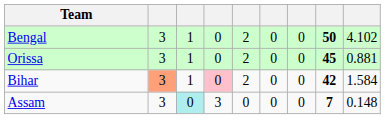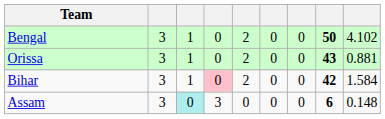 <table class="wikitable" style="text-align:center">
 <tr>
 <th style="width:160px">Team</th>
 <th style="width:25px"></th>
 <th style="width:25px"></th>
 <th style="width:25px"></th>
 <th style="width:25px"></th>
 <th style="width:25px"></th>
 <th style="width:25px"></th>
 <th style="width:25px"></th>
 <th style="width:25px;"></th>
 </tr>
 <tr style="background:#cfc;">
 <td style="text-align:left"><a href='#'>Bengal</a></td>
 <td>3</td>
 <td>1</td>
 <td>0</td>
 <td>2</td>
 <td>0</td>
 <td>0</td>
 <td><strong>50</strong></td>
 <td>4.102</td>
 </tr>
 <tr style="background:#cfc;">
 <td style="text-align:left"><a href='#'>Orissa</a></td>
 <td>3</td>
 <td>1</td>
 <td>0</td>
 <td>2</td>
 <td>0</td>
 <td>0</td>
-<td><strong>45</strong></td>
+<td><strong>43</strong></td>
 <td>0.881</td>
 </tr>
 <tr>
 <td style="text-align:left"><a href='#'>Bihar</a></td>
-<td style="background: lightsalmon;">3</td>
+<td>3</td>
 <td>1</td>
 <td style="background: pink;">0</td>
 <td>2</td>
 <td>0</td>
 <td>0</td>
 <td><strong>42</strong></td>
 <td>1.584</td>
 </tr>
 <tr>
 <td style="text-align:left"><a href='#'>Assam</a></td>
 <td>3</td>
 <td style="background: paleturquoise;">0</td>
 <td>3</td>
 <td>0</td>
 <td>0</td>
 <td>0</td>
-<td><strong>7</strong></td>
+<td><strong>6</strong></td>
 <td>0.148</td>
 </tr>
 </table>
